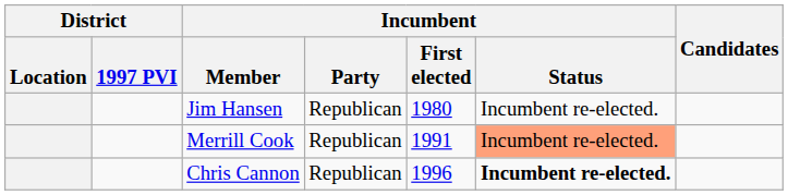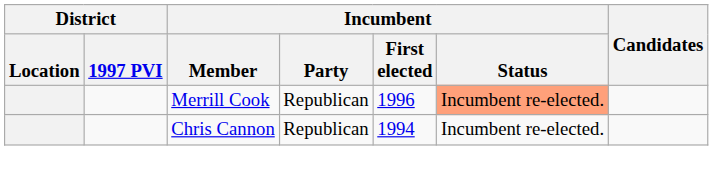 <table class="wikitable sortable">
 <tr>
 <th colspan=2>District</th>
 <th colspan=4>Incumbent</th>
 <th rowspan=2 class="unsortable">Candidates</th>
 </tr>
 <tr valign=bottom>
 <th>Location</th>
 <th><a href='#'>1997 PVI</a></th>
 <th>Member</th>
 <th>Party</th>
 <th>First<br>elected</th>
 <th>Status</th>
 </tr>
 <tr>
 <th></th>
 <td></td>
-<td><a href='#'>Jim Hansen</a></td>
-<td>Republican</td>
-<td><a href='#'>1980</a></td>
-<td>Incumbent re-elected.</td>
-<td nowrap></td>
-</tr>
-<tr>
-<th></th>
-<td></td>
 <td><a href='#'>Merrill Cook</a></td>
 <td>Republican</td>
-<td><a href='#'>1991</a></td>
+<td><a href='#'>1996</a></td>
 <td style="background: lightsalmon;">Incumbent re-elected.</td>
 <td nowrap><br></td>
 </tr>
 <tr>
 <th></th>
 <td></td>
 <td><a href='#'>Chris Cannon</a></td>
 <td>Republican</td>
-<td><a href='#'>1996</a></td>
-<td><strong>Incumbent re-elected.</strong></td>
+<td><a href='#'>1994</a></td>
+<td>Incumbent re-elected.</td>
 <td nowrap></td>
 </tr>
 </table>
